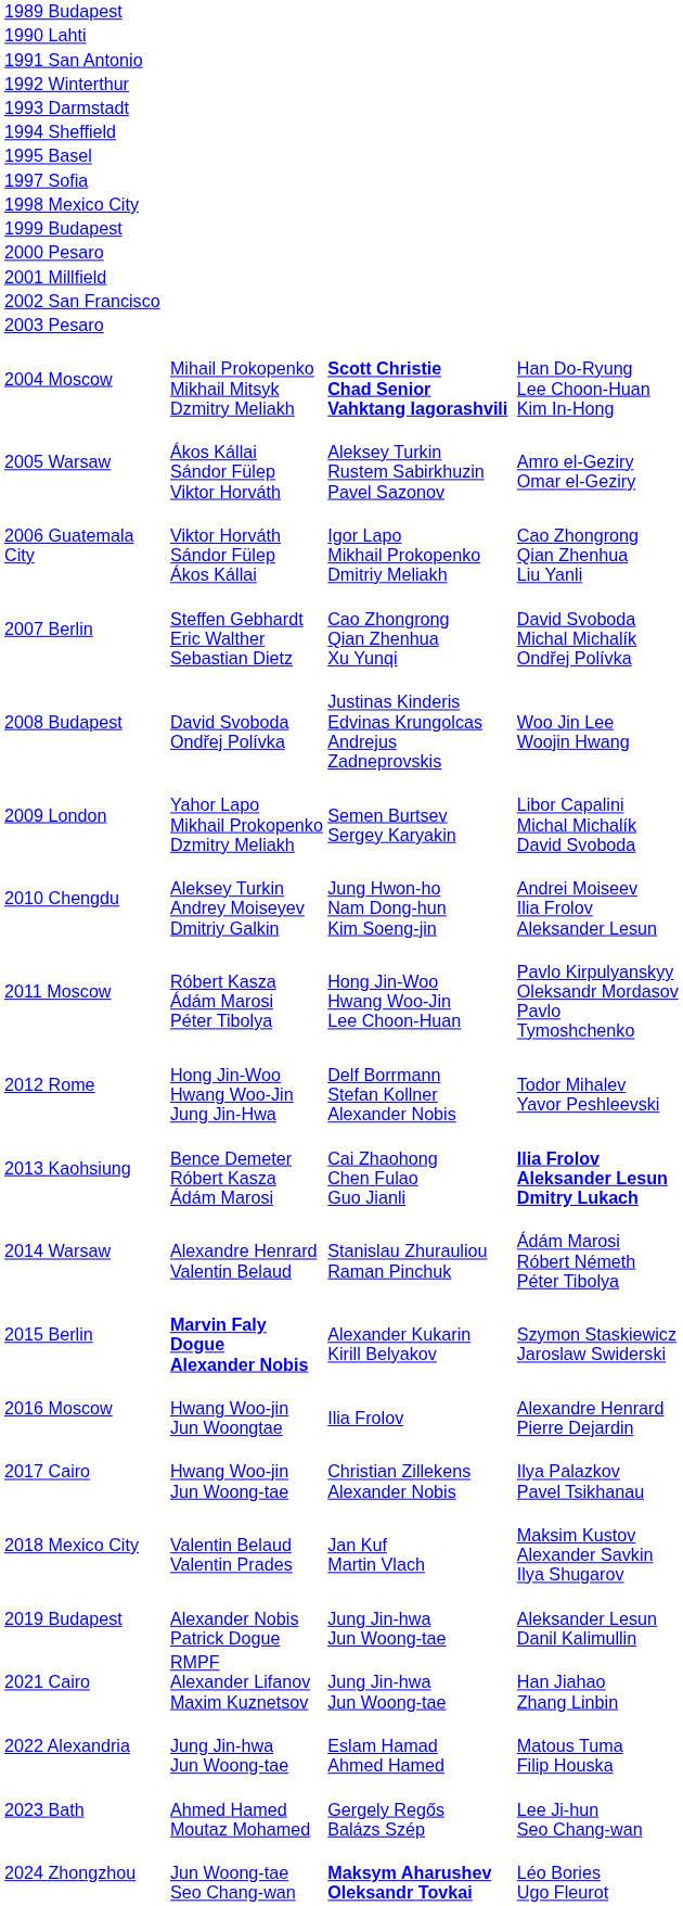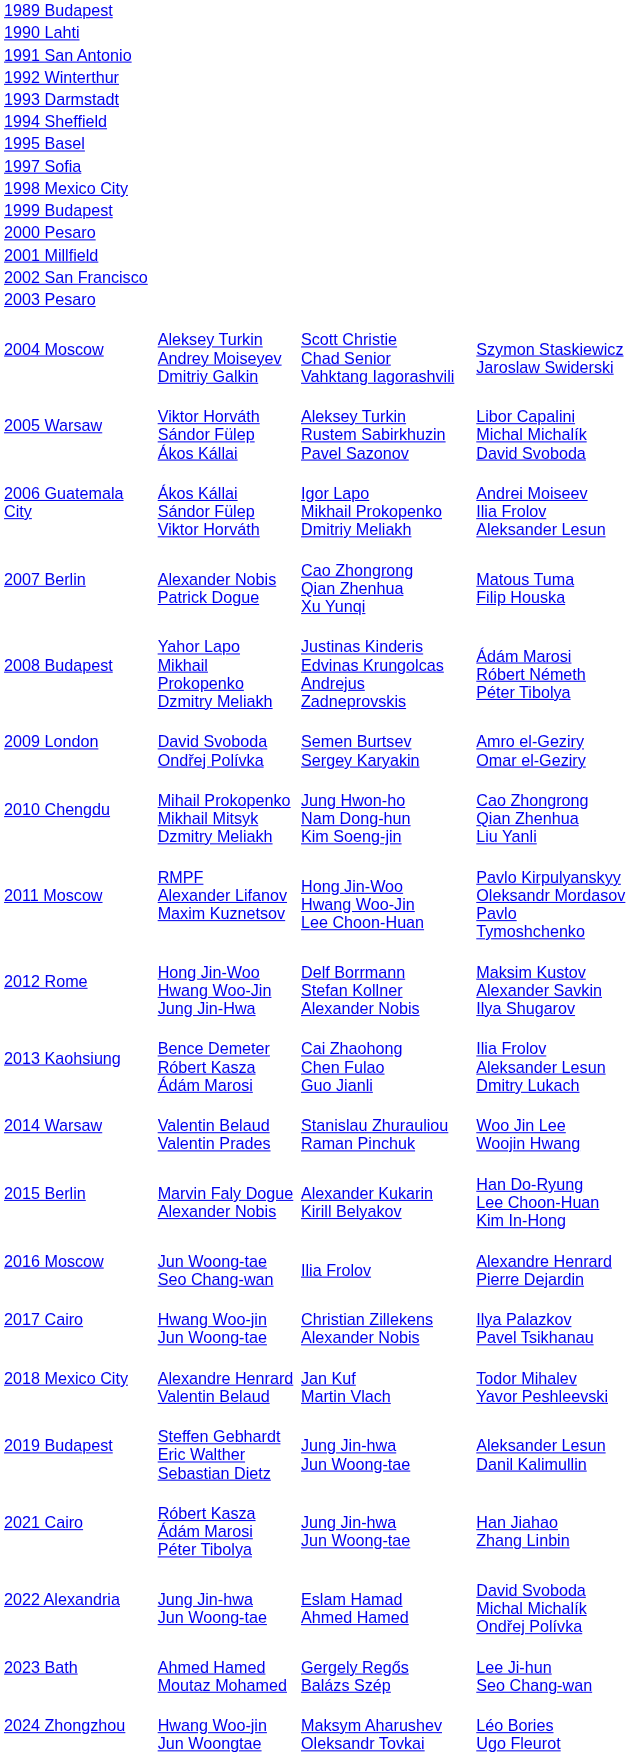 <table>
 <tr>
 <td><a href='#'>1989 Budapest</a></td>
 <td></td>
 <td></td>
 <td></td>
 </tr>
 <tr>
 <td><a href='#'>1990 Lahti</a></td>
 <td></td>
 <td></td>
 <td></td>
 </tr>
 <tr>
 <td><a href='#'>1991 San Antonio</a></td>
 <td></td>
 <td></td>
 <td></td>
 </tr>
 <tr>
 <td><a href='#'>1992 Winterthur</a></td>
 <td></td>
 <td></td>
 <td></td>
 </tr>
 <tr>
 <td><a href='#'>1993 Darmstadt</a></td>
 <td></td>
 <td></td>
 <td></td>
 </tr>
 <tr>
 <td><a href='#'>1994 Sheffield</a></td>
 <td></td>
 <td></td>
 <td></td>
 </tr>
 <tr>
 <td><a href='#'>1995 Basel</a></td>
 <td></td>
 <td></td>
 <td></td>
 </tr>
 <tr>
 <td><a href='#'>1997 Sofia</a></td>
 <td></td>
 <td></td>
 <td></td>
 </tr>
 <tr>
 <td><a href='#'>1998 Mexico City</a></td>
 <td></td>
 <td></td>
 <td></td>
 </tr>
 <tr>
 <td><a href='#'>1999 Budapest</a></td>
 <td></td>
 <td></td>
 <td></td>
 </tr>
 <tr>
 <td><a href='#'>2000 Pesaro</a></td>
 <td></td>
 <td></td>
 <td></td>
 </tr>
 <tr>
 <td><a href='#'>2001 Millfield</a></td>
 <td></td>
 <td></td>
 <td></td>
 </tr>
 <tr>
 <td><a href='#'>2002 San Francisco</a></td>
 <td></td>
 <td></td>
 <td></td>
 </tr>
 <tr>
 <td><a href='#'>2003 Pesaro</a></td>
 <td></td>
 <td></td>
 <td></td>
 </tr>
 <tr>
 <td><a href='#'>2004 Moscow</a></td>
-<td><br><a href='#'>Mihail Prokopenko</a><br><a href='#'>Mikhail Mitsyk</a><br><a href='#'>Dzmitry Meliakh</a></td>
-<td><strong><br> <a href='#'>Scott Christie</a><br> <a href='#'>Chad Senior</a><br> <a href='#'>Vahktang Iagorashvili</a></strong></td>
-<td><br> <a href='#'>Han Do-Ryung</a><br> <a href='#'>Lee Choon-Huan</a><br> <a href='#'>Kim In-Hong</a></td>
+<td><br> <a href='#'>Aleksey Turkin</a><br> <a href='#'>Andrey Moiseyev</a><br> <a href='#'>Dmitriy Galkin</a></td>
+<td><br> <a href='#'>Scott Christie</a><br> <a href='#'>Chad Senior</a><br> <a href='#'>Vahktang Iagorashvili</a></td>
+<td><br><a href='#'>Szymon Staskiewicz</a><br><a href='#'>Jaroslaw Swiderski</a></td>
 </tr>
 <tr>
 <td><a href='#'>2005 Warsaw</a></td>
+<td> <br> <a href='#'>Viktor Horváth</a> <br> <a href='#'>Sándor Fülep</a><br> <a href='#'>Ákos Kállai</a></td>
+<td> <br> <a href='#'>Aleksey Turkin</a> <br> <a href='#'>Rustem Sabirkhuzin</a> <br> <a href='#'>Pavel Sazonov</a></td>
+<td> <br> <a href='#'>Libor Capalini</a><br> <a href='#'>Michal Michalík</a><br> <a href='#'>David Svoboda</a></td>
+</tr>
+<tr>
+<td><a href='#'>2006 Guatemala City</a></td>
 <td> <br> <a href='#'>Ákos Kállai</a> <br> <a href='#'>Sándor Fülep</a> <br> <a href='#'>Viktor Horváth</a></td>
-<td> <br> <a href='#'>Aleksey Turkin</a> <br> <a href='#'>Rustem Sabirkhuzin</a> <br> <a href='#'>Pavel Sazonov</a></td>
+<td> <br><a href='#'>Igor Lapo</a><br> <a href='#'>Mikhail Prokopenko</a><br> <a href='#'>Dmitriy Meliakh</a></td>
+<td><br><a href='#'>Andrei Moiseev</a><br><a href='#'>Ilia Frolov</a><br><a href='#'>Aleksander Lesun</a></td>
+</tr>
+<tr>
+<td><a href='#'>2007 Berlin</a></td>
+<td><br><a href='#'>Alexander Nobis</a><br><a href='#'>Patrick Dogue</a></td>
+<td> <br> <a href='#'>Cao Zhongrong</a> <br> <a href='#'>Qian Zhenhua</a><br> <a href='#'>Xu Yunqi</a></td>
+<td><br><a href='#'>Matous Tuma</a><br><a href='#'>Filip Houska</a></td>
+</tr>
+<tr>
+<td><a href='#'>2008 Budapest</a></td>
+<td> <br><a href='#'>Yahor Lapo</a><br> <a href='#'>Mikhail Prokopenko</a><br> <a href='#'>Dzmitry Meliakh</a></td>
+<td> <br><a href='#'>Justinas Kinderis</a><br> <a href='#'>Edvinas Krungolcas</a><br> <a href='#'>Andrejus Zadneprovskis</a></td>
+<td> <br> <a href='#'>Ádám Marosi</a> <br> <a href='#'>Róbert Németh</a><br> <a href='#'>Péter Tibolya</a></td>
+</tr>
+<tr>
+<td><a href='#'>2009 London</a></td>
+<td> <br> <a href='#'>David Svoboda</a> <br> <a href='#'>Ondřej Polívka</a></td>
+<td> <br> <a href='#'>Semen Burtsev</a> <br> <a href='#'>Sergey Karyakin</a></td>
 <td><br> <a href='#'>Amro el-Geziry</a> <br> <a href='#'>Omar el-Geziry</a></td>
 </tr>
 <tr>
-<td><a href='#'>2006 Guatemala City</a></td>
-<td> <br> <a href='#'>Viktor Horváth</a> <br> <a href='#'>Sándor Fülep</a><br> <a href='#'>Ákos Kállai</a></td>
-<td> <br><a href='#'>Igor Lapo</a><br> <a href='#'>Mikhail Prokopenko</a><br> <a href='#'>Dmitriy Meliakh</a></td>
+<td><a href='#'>2010 Chengdu</a></td>
+<td><br><a href='#'>Mihail Prokopenko</a><br><a href='#'>Mikhail Mitsyk</a><br><a href='#'>Dzmitry Meliakh</a></td>
+<td><br><a href='#'>Jung Hwon-ho</a><br><a href='#'>Nam Dong-hun</a><br><a href='#'>Kim Soeng-jin</a></td>
 <td> <br> <a href='#'>Cao Zhongrong</a> <br> <a href='#'>Qian Zhenhua</a><br> <a href='#'>Liu Yanli</a></td>
 </tr>
 <tr>
-<td><a href='#'>2007 Berlin</a></td>
-<td> <br> <a href='#'>Steffen Gebhardt</a><br> <a href='#'>Eric Walther</a><br> <a href='#'>Sebastian Dietz</a></td>
-<td> <br> <a href='#'>Cao Zhongrong</a> <br> <a href='#'>Qian Zhenhua</a><br> <a href='#'>Xu Yunqi</a></td>
-<td> <br> <a href='#'>David Svoboda</a><br> <a href='#'>Michal Michalík</a><br> <a href='#'>Ondřej Polívka</a></td>
-</tr>
-<tr>
-<td><a href='#'>2008 Budapest</a></td>
-<td> <br> <a href='#'>David Svoboda</a> <br> <a href='#'>Ondřej Polívka</a></td>
-<td> <br><a href='#'>Justinas Kinderis</a><br> <a href='#'>Edvinas Krungolcas</a><br> <a href='#'>Andrejus Zadneprovskis</a></td>
-<td><br><a href='#'>Woo Jin Lee</a><br><a href='#'>Woojin Hwang</a></td>
-</tr>
-<tr>
-<td><a href='#'>2009 London</a></td>
-<td> <br><a href='#'>Yahor Lapo</a><br> <a href='#'>Mikhail Prokopenko</a><br> <a href='#'>Dzmitry Meliakh</a></td>
-<td> <br> <a href='#'>Semen Burtsev</a> <br> <a href='#'>Sergey Karyakin</a></td>
-<td> <br> <a href='#'>Libor Capalini</a><br> <a href='#'>Michal Michalík</a><br> <a href='#'>David Svoboda</a></td>
-</tr>
-<tr>
-<td><a href='#'>2010 Chengdu</a></td>
-<td><br> <a href='#'>Aleksey Turkin</a><br> <a href='#'>Andrey Moiseyev</a><br> <a href='#'>Dmitriy Galkin</a></td>
-<td><br><a href='#'>Jung Hwon-ho</a><br><a href='#'>Nam Dong-hun</a><br><a href='#'>Kim Soeng-jin</a></td>
-<td><br><a href='#'>Andrei Moiseev</a><br><a href='#'>Ilia Frolov</a><br><a href='#'>Aleksander Lesun</a></td>
-</tr>
-<tr>
 <td><a href='#'>2011 Moscow</a></td>
-<td><br><a href='#'>Róbert Kasza</a><br><a href='#'>Ádám Marosi</a><br><a href='#'>Péter Tibolya</a></td>
+<td><a href='#'>RMPF</a><br><a href='#'>Alexander Lifanov</a><br><a href='#'>Maxim Kuznetsov</a></td>
 <td><br><a href='#'>Hong Jin-Woo</a><br><a href='#'>Hwang Woo-Jin</a><br><a href='#'>Lee Choon-Huan</a></td>
 <td><br><a href='#'>Pavlo Kirpulyanskyy</a><br><a href='#'>Oleksandr Mordasov</a><br><a href='#'>Pavlo Tymoshchenko</a></td>
 </tr>
 <tr>
 <td><a href='#'>2012 Rome</a></td>
 <td><br><a href='#'>Hong Jin-Woo</a><br><a href='#'>Hwang Woo-Jin</a><br><a href='#'>Jung Jin-Hwa</a></td>
 <td><br><a href='#'>Delf Borrmann</a><br><a href='#'>Stefan Kollner</a><br><a href='#'>Alexander Nobis</a></td>
-<td><br><a href='#'>Todor Mihalev</a><br><a href='#'>Yavor Peshleevski</a></td>
+<td><br><a href='#'>Maksim Kustov</a><br><a href='#'>Alexander Savkin</a><br><a href='#'>Ilya Shugarov</a></td>
 </tr>
 <tr>
 <td><a href='#'>2013 Kaohsiung</a></td>
 <td><br><a href='#'>Bence Demeter</a><br><a href='#'>Róbert Kasza</a><br><a href='#'>Ádám Marosi</a></td>
 <td><br><a href='#'>Cai Zhaohong</a><br><a href='#'>Chen Fulao</a><br><a href='#'>Guo Jianli</a></td>
-<td><strong><br><a href='#'>Ilia Frolov</a><br><a href='#'>Aleksander Lesun</a><br><a href='#'>Dmitry Lukach</a></strong></td>
+<td><br><a href='#'>Ilia Frolov</a><br><a href='#'>Aleksander Lesun</a><br><a href='#'>Dmitry Lukach</a></td>
 </tr>
 <tr>
 <td><a href='#'>2014 Warsaw</a></td>
-<td><br><a href='#'>Alexandre Henrard</a><br><a href='#'>Valentin Belaud</a></td>
+<td><br><a href='#'>Valentin Belaud</a><br><a href='#'>Valentin Prades</a></td>
 <td><br><a href='#'>Stanislau Zhurauliou</a><br><a href='#'>Raman Pinchuk</a></td>
-<td> <br> <a href='#'>Ádám Marosi</a> <br> <a href='#'>Róbert Németh</a><br> <a href='#'>Péter Tibolya</a></td>
+<td><br><a href='#'>Woo Jin Lee</a><br><a href='#'>Woojin Hwang</a></td>
 </tr>
 <tr>
 <td><a href='#'>2015 Berlin</a></td>
-<td><strong><br><a href='#'>Marvin Faly Dogue</a><br><a href='#'>Alexander Nobis</a></strong></td>
+<td><br><a href='#'>Marvin Faly Dogue</a><br><a href='#'>Alexander Nobis</a></td>
 <td><br><a href='#'>Alexander Kukarin</a><br><a href='#'>Kirill Belyakov</a></td>
-<td><br><a href='#'>Szymon Staskiewicz</a><br><a href='#'>Jaroslaw Swiderski</a></td>
+<td><br> <a href='#'>Han Do-Ryung</a><br> <a href='#'>Lee Choon-Huan</a><br> <a href='#'>Kim In-Hong</a></td>
 </tr>
 <tr>
 <td><a href='#'>2016 Moscow</a></td>
-<td><br><a href='#'>Hwang Woo-jin</a><br><a href='#'>Jun Woongtae</a></td>
+<td><br><a href='#'>Jun Woong-tae</a><br><a href='#'>Seo Chang-wan</a></td>
 <td><br><a href='#'>Ilia Frolov</a><br></td>
 <td><br><a href='#'>Alexandre Henrard</a><br><a href='#'>Pierre Dejardin</a></td>
 </tr>
 <tr>
 <td><a href='#'>2017 Cairo</a></td>
 <td><br><a href='#'>Hwang Woo-jin</a><br><a href='#'>Jun Woong-tae</a></td>
 <td><br><a href='#'>Christian Zillekens</a><br><a href='#'>Alexander Nobis</a></td>
 <td><br><a href='#'>Ilya Palazkov</a><br><a href='#'>Pavel Tsikhanau</a></td>
 </tr>
 <tr>
 <td><a href='#'>2018 Mexico City</a></td>
-<td><br><a href='#'>Valentin Belaud</a><br><a href='#'>Valentin Prades</a></td>
+<td><br><a href='#'>Alexandre Henrard</a><br><a href='#'>Valentin Belaud</a></td>
 <td><br><a href='#'>Jan Kuf</a><br><a href='#'>Martin Vlach</a></td>
-<td><br><a href='#'>Maksim Kustov</a><br><a href='#'>Alexander Savkin</a><br><a href='#'>Ilya Shugarov</a></td>
+<td><br><a href='#'>Todor Mihalev</a><br><a href='#'>Yavor Peshleevski</a></td>
 </tr>
 <tr>
 <td><a href='#'>2019 Budapest</a></td>
-<td><br><a href='#'>Alexander Nobis</a><br><a href='#'>Patrick Dogue</a></td>
+<td> <br> <a href='#'>Steffen Gebhardt</a><br> <a href='#'>Eric Walther</a><br> <a href='#'>Sebastian Dietz</a></td>
 <td><br><a href='#'>Jung Jin-hwa</a><br><a href='#'>Jun Woong-tae</a></td>
 <td><br><a href='#'>Aleksander Lesun</a><br><a href='#'>Danil Kalimullin</a></td>
 </tr>
 <tr>
 <td><a href='#'>2021 Cairo</a></td>
-<td><a href='#'>RMPF</a><br><a href='#'>Alexander Lifanov</a><br><a href='#'>Maxim Kuznetsov</a></td>
+<td><br><a href='#'>Róbert Kasza</a><br><a href='#'>Ádám Marosi</a><br><a href='#'>Péter Tibolya</a></td>
 <td><br><a href='#'>Jung Jin-hwa</a><br><a href='#'>Jun Woong-tae</a></td>
 <td><br><a href='#'>Han Jiahao</a><br><a href='#'>Zhang Linbin</a></td>
 </tr>
 <tr>
 <td><a href='#'>2022 Alexandria</a></td>
 <td><br><a href='#'>Jung Jin-hwa</a><br><a href='#'>Jun Woong-tae</a></td>
 <td><br><a href='#'>Eslam Hamad</a><br><a href='#'>Ahmed Hamed</a></td>
-<td><br><a href='#'>Matous Tuma</a><br><a href='#'>Filip Houska</a></td>
+<td> <br> <a href='#'>David Svoboda</a><br> <a href='#'>Michal Michalík</a><br> <a href='#'>Ondřej Polívka</a></td>
 </tr>
 <tr>
 <td><a href='#'>2023 Bath</a></td>
 <td><br><a href='#'>Ahmed Hamed</a><br><a href='#'>Moutaz Mohamed</a></td>
 <td><br><a href='#'>Gergely Regős</a><br><a href='#'>Balázs Szép</a></td>
 <td><br><a href='#'>Lee Ji-hun</a><br><a href='#'>Seo Chang-wan</a></td>
 </tr>
 <tr>
 <td><a href='#'>2024 Zhongzhou</a></td>
-<td><br><a href='#'>Jun Woong-tae</a><br><a href='#'>Seo Chang-wan</a></td>
-<td><strong><br><a href='#'>Maksym Aharushev</a><br><a href='#'>Oleksandr Tovkai</a></strong></td>
+<td><br><a href='#'>Hwang Woo-jin</a><br><a href='#'>Jun Woongtae</a></td>
+<td><br><a href='#'>Maksym Aharushev</a><br><a href='#'>Oleksandr Tovkai</a></td>
 <td><br><a href='#'>Léo Bories</a><br><a href='#'>Ugo Fleurot</a></td>
 </tr>
 </table>
